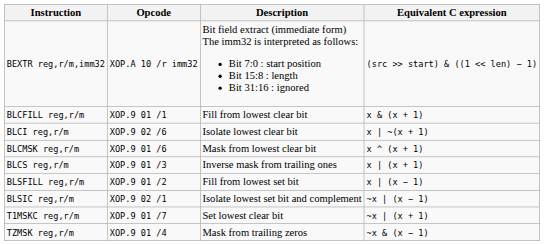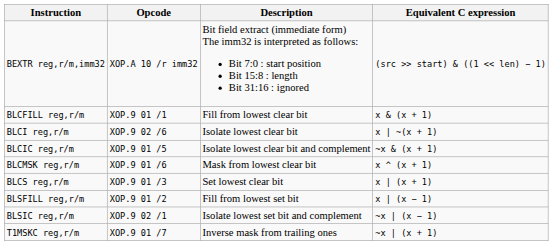 <table class="wikitable">
 <tr>
 <th>Instruction</th>
 <th>Opcode</th>
 <th>Description</th>
 <th>Equivalent C expression</th>
 </tr>
 <tr>
 <td><code>BEXTR reg,r/m,imm32</code></td>
 <td><code>XOP.A 10 /r imm32</code></td>
 <td>Bit field extract (immediate form)<br>The imm32 is interpreted as follows:<ul><li>Bit 7:0 : start position</li><li>Bit 15:8 : length</li><li>Bit 31:16 : ignored</li></ul></td>
 <td><code>(src >> start) & ((1 << len) − 1)</code></td>
 </tr>
 <tr>
 <td><code>BLCFILL reg,r/m</code></td>
 <td><code>XOP.9 01 /1</code></td>
 <td>Fill from lowest clear bit</td>
 <td><code>x & (x + 1)</code></td>
 </tr>
 <tr>
 <td><code>BLCI reg,r/m</code></td>
 <td><code>XOP.9 02 /6</code></td>
 <td>Isolate lowest clear bit</td>
 <td><code>x &#124; ~(x + 1)</code></td>
 </tr>
 <tr>
+<td><code>BLCIC reg,r/m</code></td>
+<td><code>XOP.9 01 /5</code></td>
+<td>Isolate lowest clear bit and complement</td>
+<td><code>~x & (x + 1)</code></td>
+</tr>
+<tr>
 <td><code>BLCMSK reg,r/m</code></td>
 <td><code>XOP.9 01 /6</code></td>
 <td>Mask from lowest clear bit</td>
 <td><code>x ^ (x + 1)</code></td>
 </tr>
 <tr>
 <td><code>BLCS reg,r/m</code></td>
 <td><code>XOP.9 01 /3</code></td>
-<td>Inverse mask from trailing ones</td>
+<td>Set lowest clear bit</td>
 <td><code>x &#124; (x + 1)</code></td>
 </tr>
 <tr>
 <td><code>BLSFILL reg,r/m</code></td>
 <td><code>XOP.9 01 /2</code></td>
 <td>Fill from lowest set bit</td>
 <td><code>x &#124; (x − 1)</code></td>
 </tr>
 <tr>
 <td><code>BLSIC reg,r/m</code></td>
 <td><code>XOP.9 02 /1</code></td>
 <td>Isolate lowest set bit and complement</td>
 <td><code>~x &#124; (x − 1)</code></td>
 </tr>
 <tr>
 <td><code>T1MSKC reg,r/m</code></td>
 <td><code>XOP.9 01 /7</code></td>
-<td>Set lowest clear bit</td>
+<td>Inverse mask from trailing ones</td>
 <td><code>~x &#124; (x + 1)</code></td>
 </tr>
-<tr>
-<td><code>TZMSK reg,r/m</code></td>
-<td><code>XOP.9 01 /4</code></td>
-<td>Mask from trailing zeros</td>
-<td><code>~x & (x − 1)</code></td>
-</tr>
 </table>
